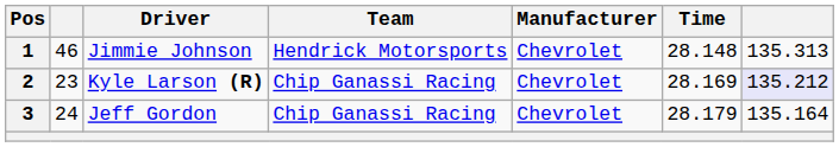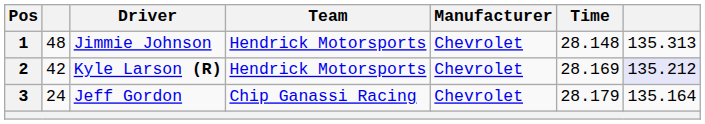 <table class="wikitable" style="font-size:95%">
 <tr>
 <th>Pos</th>
 <th></th>
 <th>Driver</th>
 <th>Team</th>
 <th>Manufacturer</th>
 <th>Time</th>
 <th></th>
 </tr>
 <tr>
 <th>1</th>
-<td>46</td>
+<td>48</td>
 <td><a href='#'>Jimmie Johnson</a></td>
 <td><a href='#'>Hendrick Motorsports</a></td>
 <td><a href='#'>Chevrolet</a></td>
 <td>28.148</td>
 <td>135.313</td>
 </tr>
 <tr>
 <th>2</th>
-<td>23</td>
+<td>42</td>
 <td><a href='#'>Kyle Larson</a> <strong>(R)</strong></td>
-<td><a href='#'>Chip Ganassi Racing</a></td>
+<td><a href='#'>Hendrick Motorsports</a></td>
 <td><a href='#'>Chevrolet</a></td>
 <td>28.169</td>
 <td style="background: lavender;">135.212</td>
 </tr>
 <tr>
 <th>3</th>
 <td>24</td>
 <td><a href='#'>Jeff Gordon</a></td>
 <td><a href='#'>Chip Ganassi Racing</a></td>
 <td><a href='#'>Chevrolet</a></td>
 <td>28.179</td>
 <td>135.164</td>
 </tr>
 <tr>
 <th colspan="7"></th>
 </tr>
 </table>
